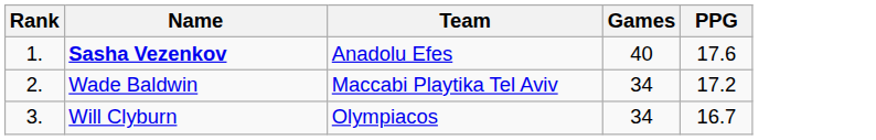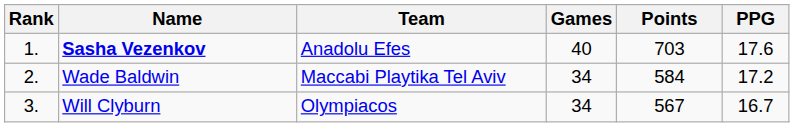 <table | class="wikitable" style="text-align: center;">
 <tr>
 <th>Rank</th>
 <th width=200>Name</th>
 <th width=210>Team</th>
 <th>Games</th>
+<th width=85>Points</th>
 <th width=50>PPG</th>
 </tr>
 <tr>
 <td>1.</td>
 <td align="left"> <strong><a href='#'>Sasha Vezenkov</a></strong></td>
 <td align="left"> <a href='#'>Anadolu Efes</a></td>
 <td>40</td>
+<td>703</td>
 <td>17.6</td>
 </tr>
 <tr>
 <td>2.</td>
 <td align="left"> <a href='#'>Wade Baldwin</a></td>
 <td align="left"> <a href='#'>Maccabi Playtika Tel Aviv</a></td>
 <td>34</td>
+<td>584</td>
 <td>17.2</td>
 </tr>
 <tr>
 <td>3.</td>
 <td align="left"> <a href='#'>Will Clyburn</a></td>
 <td align="left"> <a href='#'>Olympiacos</a></td>
 <td>34</td>
+<td>567</td>
 <td>16.7</td>
 </tr>
 </table>
